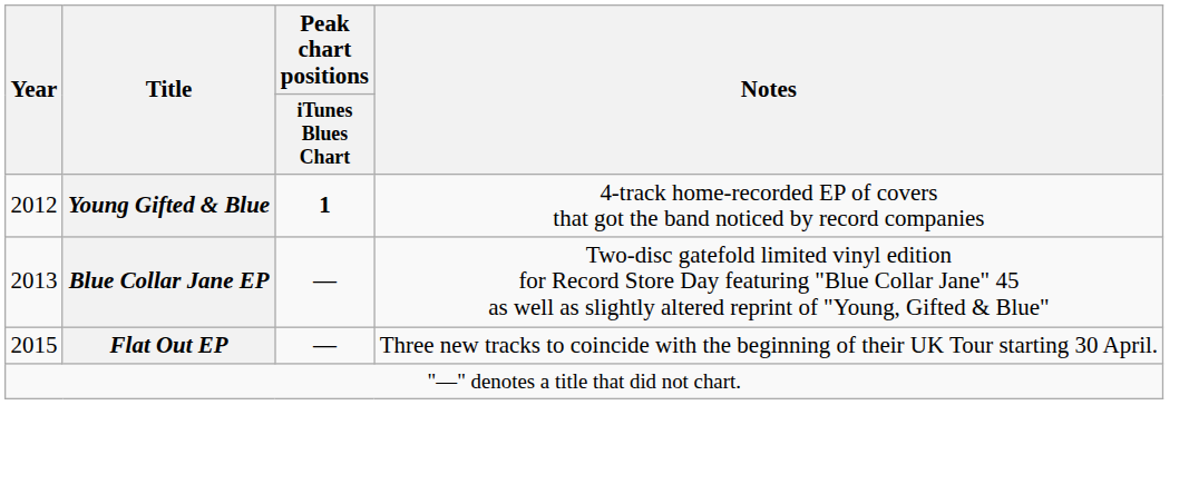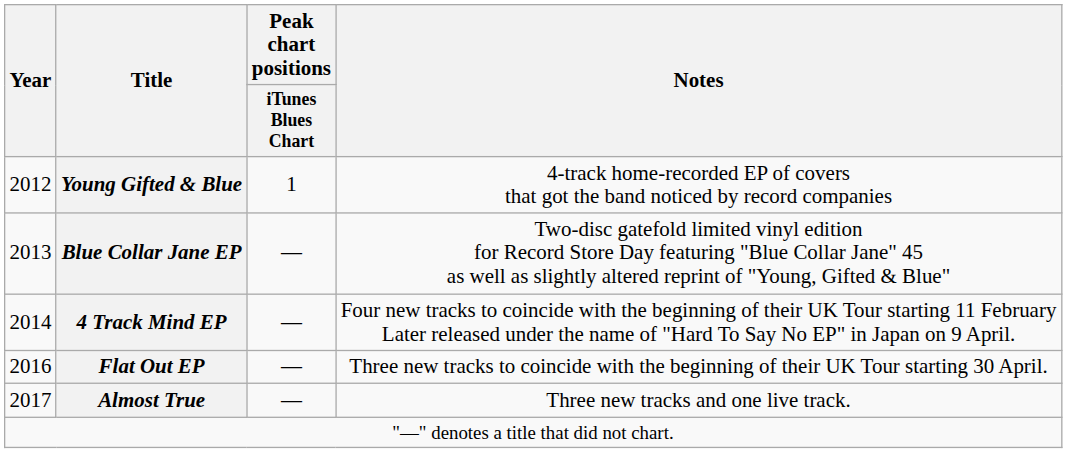 <table class="wikitable plainrowheaders" style="text-align:center;" border="1">
 <tr>
 <th scope="col" rowspan="2">Year</th>
 <th scope="col" rowspan="2">Title</th>
 <th scope="col" colspan="1">Peak chart positions</th>
 <th scope="col" rowspan="2">Notes</th>
 </tr>
 <tr>
 <th scope="col" style="width:3em;font-size:85%;">iTunes Blues Chart<br></th>
 </tr>
 <tr>
 <td>2012</td>
 <th scope="row"><em>Young Gifted & Blue</em></th>
-<td><strong>1</strong></td>
+<td>1</td>
 <td>4-track home-recorded EP of covers<br>that got the band noticed by record companies</td>
 </tr>
 <tr>
 <td>2013</td>
 <th scope="row"><em>Blue Collar Jane EP</em></th>
 <td>—</td>
 <td>Two-disc gatefold limited vinyl edition<br>for Record Store Day featuring "Blue Collar Jane" 45<br>as well as slightly altered reprint of "Young, Gifted & Blue"</td>
 </tr>
 <tr>
-<td>2015</td>
+<td>2014</td>
+<th scope="row"><em>4 Track Mind EP</em></th>
+<td>—</td>
+<td>Four new tracks to coincide with the beginning of their UK Tour starting 11 February<br>Later released under the name of "Hard To Say No EP" in Japan on 9 April.</td>
+</tr>
+<tr>
+<td>2016</td>
 <th scope="row"><em>Flat Out EP</em></th>
 <td>—</td>
 <td>Three new tracks to coincide with the beginning of their UK Tour starting 30 April.</td>
 </tr>
 <tr>
+<td>2017</td>
+<th scope="row"><em>Almost True</em></th>
+<td>—</td>
+<td>Three new tracks and one live track.</td>
+</tr>
+<tr>
 <td colspan="4" style="font-size:90%">"—" denotes a title that did not chart.</td>
 </tr>
 </table>
